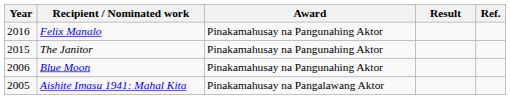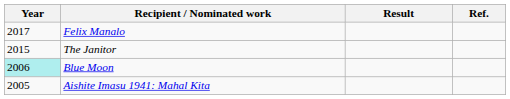 <table class="wikitable" style="width:80%">
 <tr>
 <th scope="col" width="5%" style="white-space: nowrap;">Year</th>
 <th scope="col" width="25%" style="white-space: nowrap;">Recipient / Nominated work</th>
-<th scope="col" width="35%" style="white-space: nowrap;">Award</th>
 <th scope="col" width="10%" style="white-space: nowrap;">Result</th>
 <th scope="col" width="5%" style="white-space: nowrap;">Ref.</th>
 </tr>
 <tr>
-<td>2016</td>
+<td>2017</td>
 <td><em><a href='#'>Felix Manalo</a></em></td>
-<td>Pinakamahusay na Pangunahing Aktor</td>
 <td></td>
 <td style="text-align:center;"></td>
 </tr>
 <tr>
 <td>2015</td>
 <td><em>The Janitor</em></td>
-<td>Pinakamahusay na Pangunahing Aktor</td>
 <td></td>
 <td style="text-align:center;"></td>
 </tr>
 <tr>
-<td>2006</td>
+<td style="background: paleturquoise;">2006</td>
 <td><em><a href='#'>Blue Moon</a></em></td>
-<td>Pinakamahusay na Pangunahing Aktor</td>
 <td></td>
 <td style="text-align:center;"></td>
 </tr>
 <tr>
 <td>2005</td>
 <td><em><a href='#'>Aishite Imasu 1941: Mahal Kita</a></em></td>
-<td>Pinakamahusay na Pangalawang Aktor</td>
 <td></td>
 <td style="text-align:center;"></td>
 </tr>
 </table>
